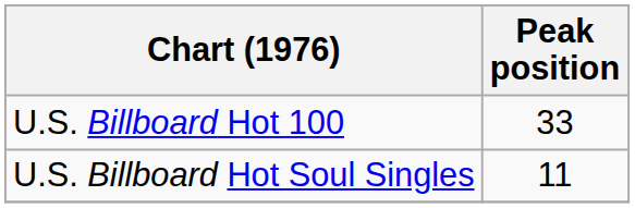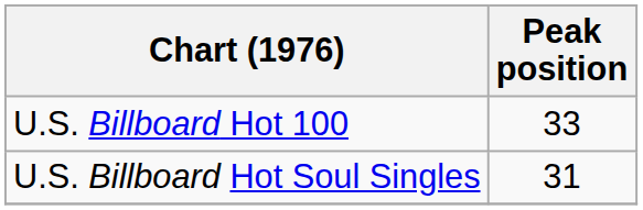 <table class="wikitable sortable">
 <tr>
 <th>Chart (1976)</th>
 <th>Peak<br>position</th>
 </tr>
 <tr>
 <td>U.S. <a href='#'><em>Billboard</em> Hot 100</a></td>
 <td align="center">33</td>
 </tr>
 <tr>
 <td>U.S. <em>Billboard</em> <a href='#'>Hot Soul Singles</a></td>
-<td align="center">11</td>
+<td align="center">31</td>
 </tr>
 <tr>
 </tr>
 </table>
